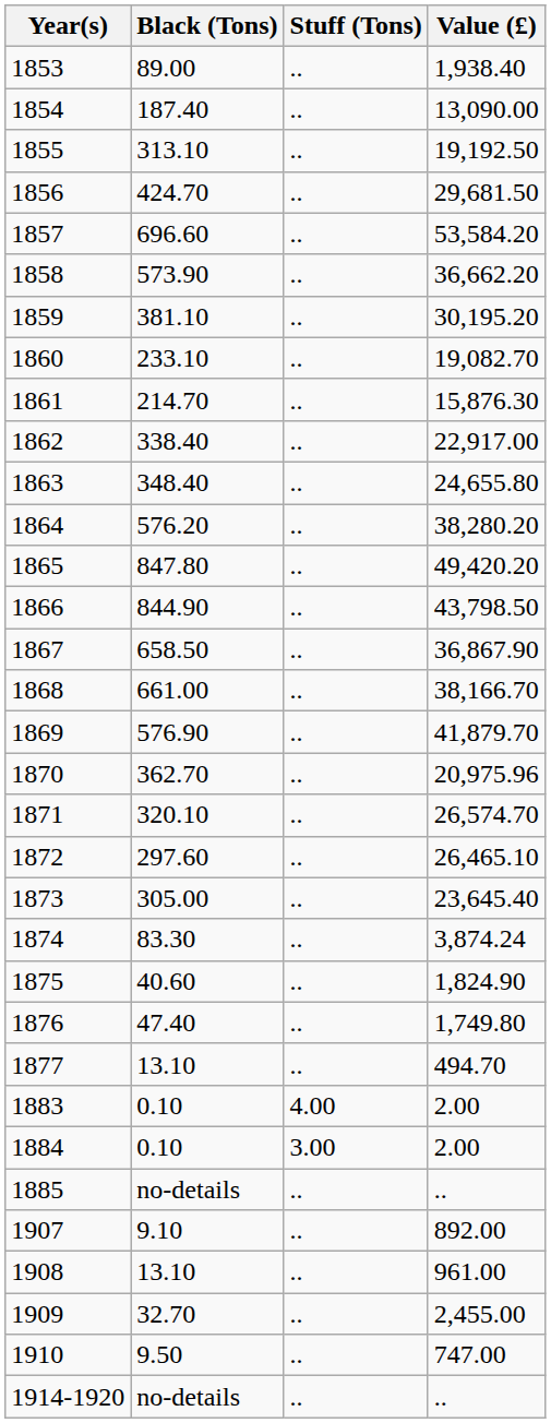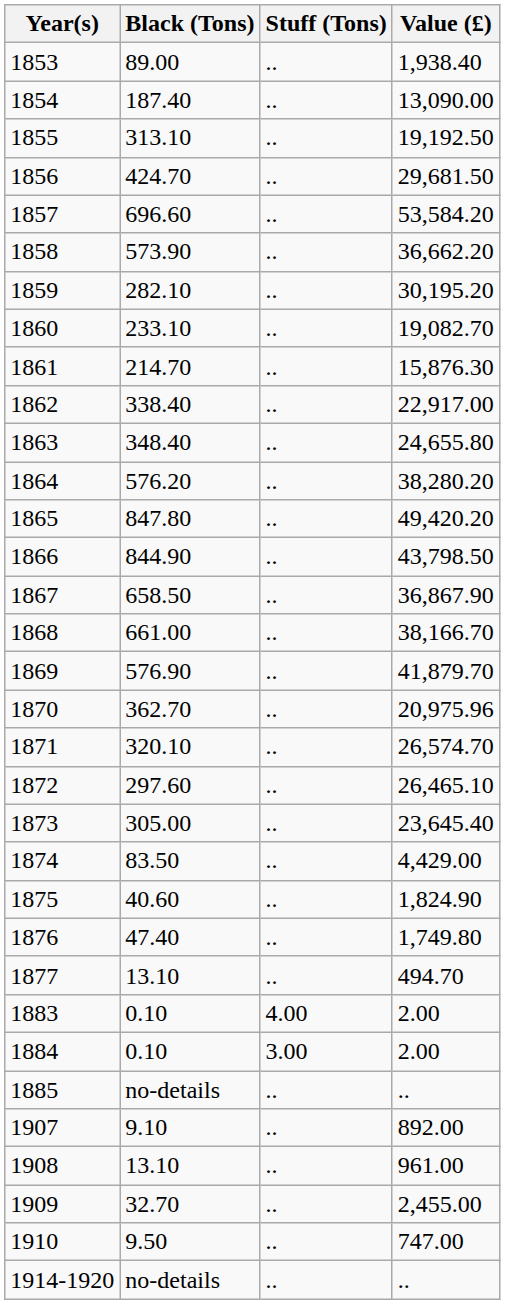 <table class="wikitable sortable mw-collapsible mw-collapsed">
 <tr>
 <th>Year(s)</th>
 <th>Black (Tons)</th>
 <th>Stuff (Tons)</th>
 <th>Value (£)</th>
 </tr>
 <tr>
 <td>1853</td>
 <td>89.00</td>
 <td>..</td>
 <td>1,938.40</td>
 </tr>
 <tr>
 <td>1854</td>
 <td>187.40</td>
 <td>..</td>
 <td>13,090.00</td>
 </tr>
 <tr>
 <td>1855</td>
 <td>313.10</td>
 <td>..</td>
 <td>19,192.50</td>
 </tr>
 <tr>
 <td>1856</td>
 <td>424.70</td>
 <td>..</td>
 <td>29,681.50</td>
 </tr>
 <tr>
 <td>1857</td>
 <td>696.60</td>
 <td>..</td>
 <td>53,584.20</td>
 </tr>
 <tr>
 <td>1858</td>
 <td>573.90</td>
 <td>..</td>
 <td>36,662.20</td>
 </tr>
 <tr>
 <td>1859</td>
-<td>381.10</td>
+<td>282.10</td>
 <td>..</td>
 <td>30,195.20</td>
 </tr>
 <tr>
 <td>1860</td>
 <td>233.10</td>
 <td>..</td>
 <td>19,082.70</td>
 </tr>
 <tr>
 <td>1861</td>
 <td>214.70</td>
 <td>..</td>
 <td>15,876.30</td>
 </tr>
 <tr>
 <td>1862</td>
 <td>338.40</td>
 <td>..</td>
 <td>22,917.00</td>
 </tr>
 <tr>
 <td>1863</td>
 <td>348.40</td>
 <td>..</td>
 <td>24,655.80</td>
 </tr>
 <tr>
 <td>1864</td>
 <td>576.20</td>
 <td>..</td>
 <td>38,280.20</td>
 </tr>
 <tr>
 <td>1865</td>
 <td>847.80</td>
 <td>..</td>
 <td>49,420.20</td>
 </tr>
 <tr>
 <td>1866</td>
 <td>844.90</td>
 <td>..</td>
 <td>43,798.50</td>
 </tr>
 <tr>
 <td>1867</td>
 <td>658.50</td>
 <td>..</td>
 <td>36,867.90</td>
 </tr>
 <tr>
 <td>1868</td>
 <td>661.00</td>
 <td>..</td>
 <td>38,166.70</td>
 </tr>
 <tr>
 <td>1869</td>
 <td>576.90</td>
 <td>..</td>
 <td>41,879.70</td>
 </tr>
 <tr>
 <td>1870</td>
 <td>362.70</td>
 <td>..</td>
 <td>20,975.96</td>
 </tr>
 <tr>
 <td>1871</td>
 <td>320.10</td>
 <td>..</td>
 <td>26,574.70</td>
 </tr>
 <tr>
 <td>1872</td>
 <td>297.60</td>
 <td>..</td>
 <td>26,465.10</td>
 </tr>
 <tr>
 <td>1873</td>
 <td>305.00</td>
 <td>..</td>
 <td>23,645.40</td>
 </tr>
 <tr>
 <td>1874</td>
-<td>83.30</td>
+<td>83.50</td>
 <td>..</td>
-<td>3,874.24</td>
+<td>4,429.00</td>
 </tr>
 <tr>
 <td>1875</td>
 <td>40.60</td>
 <td>..</td>
 <td>1,824.90</td>
 </tr>
 <tr>
 <td>1876</td>
 <td>47.40</td>
 <td>..</td>
 <td>1,749.80</td>
 </tr>
 <tr>
 <td>1877</td>
 <td>13.10</td>
 <td>..</td>
 <td>494.70</td>
 </tr>
 <tr>
 <td>1883</td>
 <td>0.10</td>
 <td>4.00</td>
 <td>2.00</td>
 </tr>
 <tr>
 <td>1884</td>
 <td>0.10</td>
 <td>3.00</td>
 <td>2.00</td>
 </tr>
 <tr>
 <td>1885</td>
 <td>no-details</td>
 <td>..</td>
 <td>..</td>
 </tr>
 <tr>
 <td>1907</td>
 <td>9.10</td>
 <td>..</td>
 <td>892.00</td>
 </tr>
 <tr>
 <td>1908</td>
 <td>13.10</td>
 <td>..</td>
 <td>961.00</td>
 </tr>
 <tr>
 <td>1909</td>
 <td>32.70</td>
 <td>..</td>
 <td>2,455.00</td>
 </tr>
 <tr>
 <td>1910</td>
 <td>9.50</td>
 <td>..</td>
 <td>747.00</td>
 </tr>
 <tr>
 <td>1914-1920</td>
 <td>no-details</td>
 <td>..</td>
 <td>..</td>
 </tr>
 </table>
